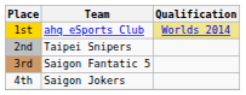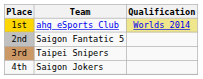 <table class="wikitable" style="text-align:left">
 <tr>
 <th style="text-align:center"><strong>Place</strong></th>
 <th style="text-align:center"><strong>Team</strong></th>
 <th style="text-align:center"><strong>Qualification</strong></th>
 </tr>
 <tr>
 <td style="text-align:center; background:gold;">1st</td>
 <td> <a href='#'>ahq eSports Club</a></td>
 <td style="background: khaki; text-align:center"><a href='#'>Worlds 2014</a></td>
 </tr>
 <tr>
 <td style="text-align:center; background:silver;">2nd</td>
-<td> Taipei Snipers</td>
+<td> Saigon Fantatic 5</td>
 <td style="text-align:center"></td>
 </tr>
 <tr>
 <td style="text-align:center; background:#c96;">3rd</td>
-<td> Saigon Fantatic 5</td>
+<td> Taipei Snipers</td>
 <td style="text-align:center"></td>
 </tr>
 <tr>
 <td style="text-align:center">4th</td>
 <td> Saigon Jokers</td>
 <td style="text-align:center"></td>
 </tr>
 <tr>
 </tr>
 </table>
